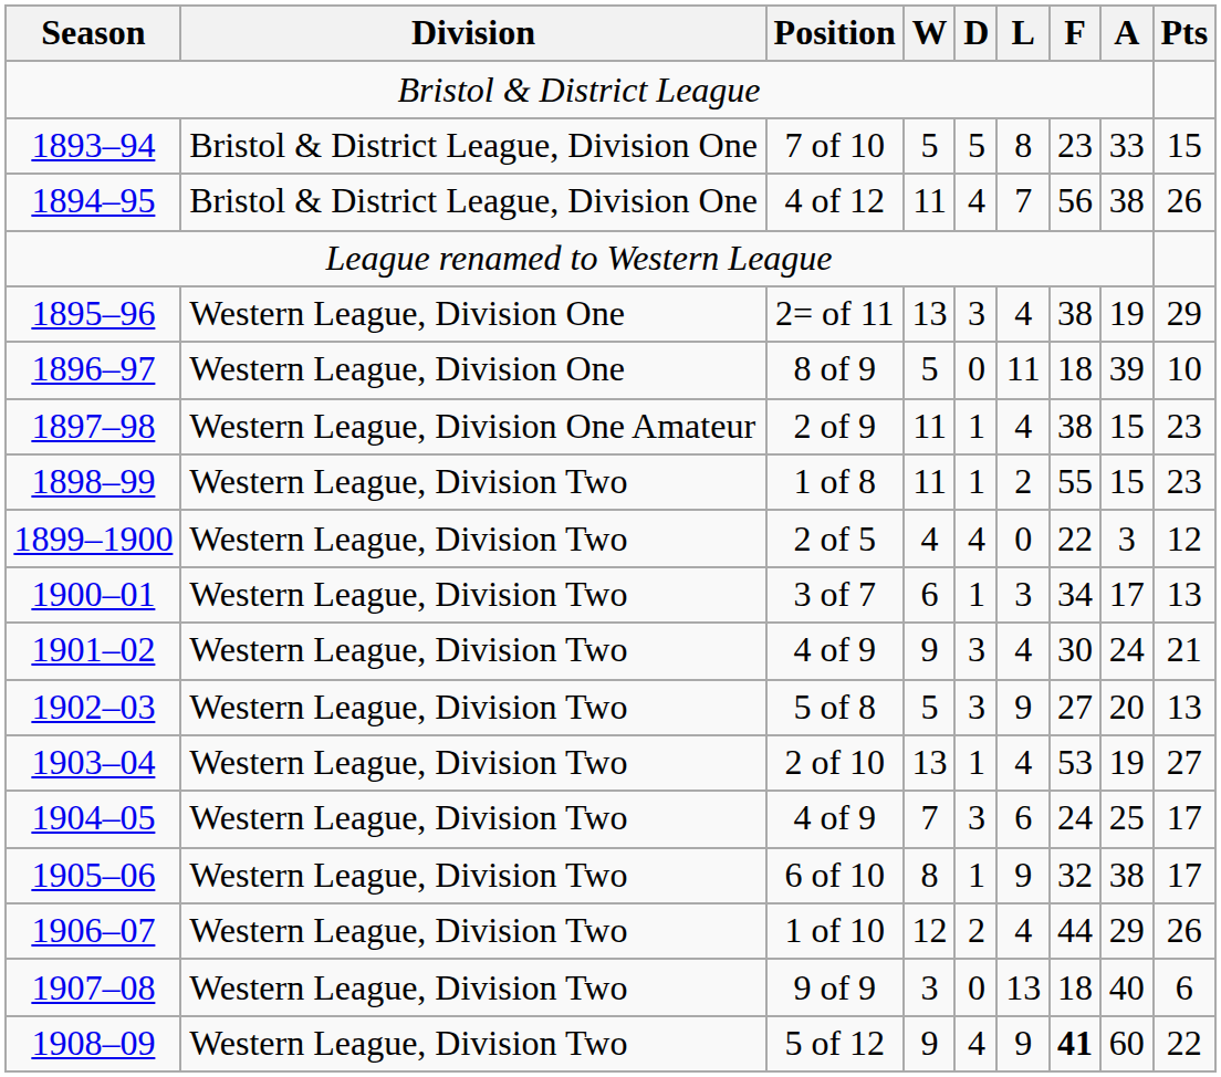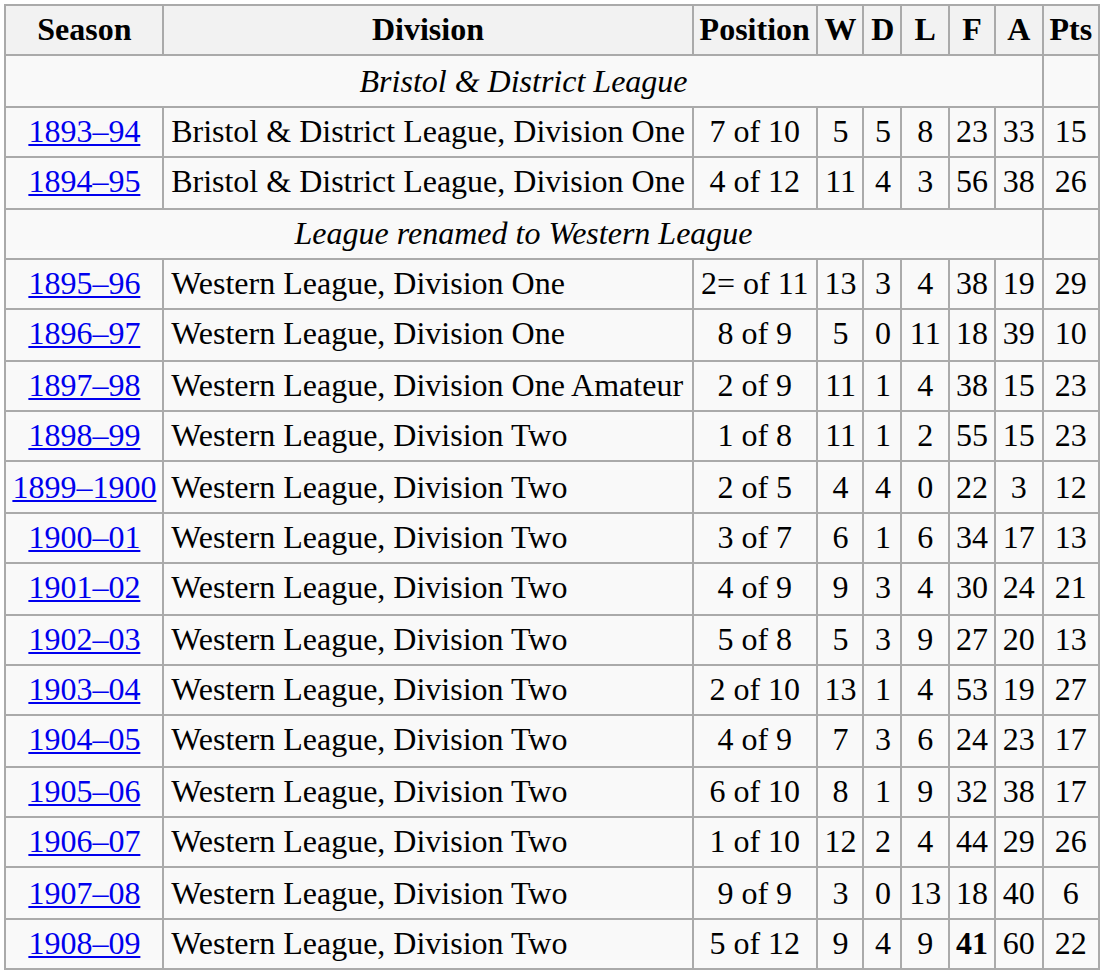 <table class="wikitable" style="text-align:center;">
 <tr>
 <th>Season</th>
 <th>Division</th>
 <th>Position</th>
 <th>W</th>
 <th>D</th>
 <th>L</th>
 <th>F</th>
 <th>A</th>
 <th>Pts</th>
 </tr>
 <tr>
 <td colspan="8"><em>Bristol & District League</em></td>
 </tr>
 <tr>
 <td><a href='#'>1893–94</a></td>
 <td align="left">Bristol & District League, Division One</td>
 <td>7 of 10</td>
 <td>5</td>
 <td>5</td>
 <td>8</td>
 <td>23</td>
 <td>33</td>
 <td>15</td>
 </tr>
 <tr>
 <td><a href='#'>1894–95</a></td>
 <td align="left">Bristol & District League, Division One</td>
 <td>4 of 12</td>
 <td>11</td>
 <td>4</td>
-<td>7</td>
+<td>3</td>
 <td>56</td>
 <td>38</td>
 <td>26</td>
 </tr>
 <tr>
 <td colspan="8"><em>League renamed to Western League</em></td>
 </tr>
 <tr>
 <td><a href='#'>1895–96</a></td>
 <td align="left">Western League, Division One</td>
 <td>2= of 11</td>
 <td>13</td>
 <td>3</td>
 <td>4</td>
 <td>38</td>
 <td>19</td>
 <td>29</td>
 </tr>
 <tr>
 <td><a href='#'>1896–97</a></td>
 <td align="left">Western League, Division One</td>
 <td>8 of 9</td>
 <td>5</td>
 <td>0</td>
 <td>11</td>
 <td>18</td>
 <td>39</td>
 <td>10</td>
 </tr>
 <tr>
 <td><a href='#'>1897–98</a></td>
 <td align="left">Western League, Division One Amateur</td>
 <td>2 of 9</td>
 <td>11</td>
 <td>1</td>
 <td>4</td>
 <td>38</td>
 <td>15</td>
 <td>23</td>
 </tr>
 <tr>
 <td><a href='#'>1898–99</a></td>
 <td align="left">Western League, Division Two</td>
 <td>1 of 8</td>
 <td>11</td>
 <td>1</td>
 <td>2</td>
 <td>55</td>
 <td>15</td>
 <td>23</td>
 </tr>
 <tr>
 <td><a href='#'>1899–1900</a></td>
 <td align="left">Western League, Division Two</td>
 <td>2 of 5</td>
 <td>4</td>
 <td>4</td>
 <td>0</td>
 <td>22</td>
 <td>3</td>
 <td>12</td>
 </tr>
 <tr>
 <td><a href='#'>1900–01</a></td>
 <td align="left">Western League, Division Two</td>
 <td>3 of 7</td>
 <td>6</td>
 <td>1</td>
-<td>3</td>
+<td>6</td>
 <td>34</td>
 <td>17</td>
 <td>13</td>
 </tr>
 <tr>
 <td><a href='#'>1901–02</a></td>
 <td align="left">Western League, Division Two</td>
 <td>4 of 9</td>
 <td>9</td>
 <td>3</td>
 <td>4</td>
 <td>30</td>
 <td>24</td>
 <td>21</td>
 </tr>
 <tr>
 <td><a href='#'>1902–03</a></td>
 <td align="left">Western League, Division Two</td>
 <td>5 of 8</td>
 <td>5</td>
 <td>3</td>
 <td>9</td>
 <td>27</td>
 <td>20</td>
 <td>13</td>
 </tr>
 <tr>
 <td><a href='#'>1903–04</a></td>
 <td align="left">Western League, Division Two</td>
 <td>2 of 10</td>
 <td>13</td>
 <td>1</td>
 <td>4</td>
 <td>53</td>
 <td>19</td>
 <td>27</td>
 </tr>
 <tr>
 <td><a href='#'>1904–05</a></td>
 <td align="left">Western League, Division Two</td>
 <td>4 of 9</td>
 <td>7</td>
 <td>3</td>
 <td>6</td>
 <td>24</td>
-<td>25</td>
+<td>23</td>
 <td>17</td>
 </tr>
 <tr>
 <td><a href='#'>1905–06</a></td>
 <td align="left">Western League, Division Two</td>
 <td>6 of 10</td>
 <td>8</td>
 <td>1</td>
 <td>9</td>
 <td>32</td>
 <td>38</td>
 <td>17</td>
 </tr>
 <tr>
 <td><a href='#'>1906–07</a></td>
 <td align="left">Western League, Division Two</td>
 <td>1 of 10</td>
 <td>12</td>
 <td>2</td>
 <td>4</td>
 <td>44</td>
 <td>29</td>
 <td>26</td>
 </tr>
 <tr>
 <td><a href='#'>1907–08</a></td>
 <td align="left">Western League, Division Two</td>
 <td>9 of 9</td>
 <td>3</td>
 <td>0</td>
 <td>13</td>
 <td>18</td>
 <td>40</td>
 <td>6</td>
 </tr>
 <tr>
 <td><a href='#'>1908–09</a></td>
 <td align="left">Western League, Division Two</td>
 <td>5 of 12</td>
 <td>9</td>
 <td>4</td>
 <td>9</td>
 <td><strong>41</strong></td>
 <td>60</td>
 <td>22</td>
 </tr>
 </table>
